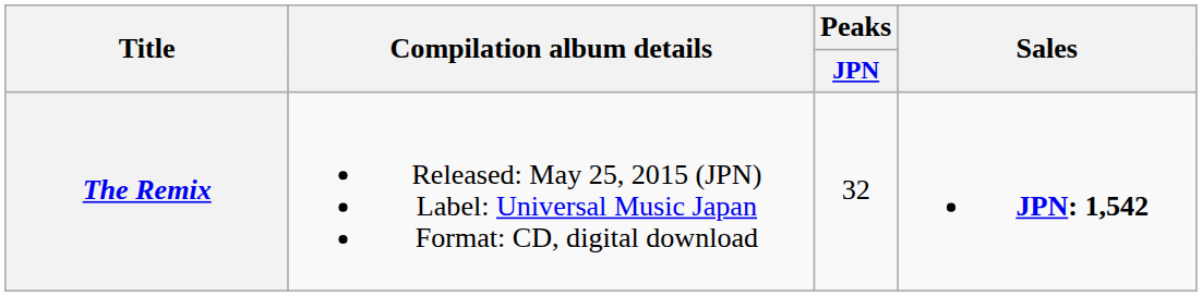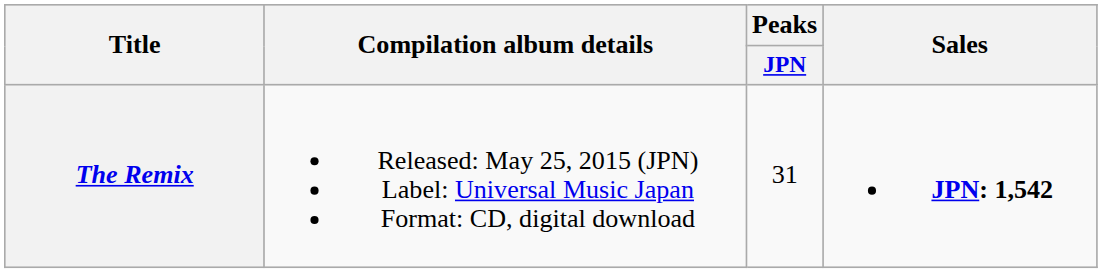 <table class="wikitable plainrowheaders" style="text-align:center;">
 <tr>
 <th scope="col" rowspan="2" style="width:9.5em;">Title</th>
 <th scope="col" rowspan="2" style="width:18em;">Compilation album details</th>
 <th scope="col" colspan="1">Peaks</th>
 <th scope="col" rowspan="2" style="width:10em;">Sales</th>
 </tr>
 <tr>
 <th scope="col" style="width:2.5em;font-size:90%;"><a href='#'>JPN</a><br></th>
 </tr>
 <tr>
 <th scope="row"><em><a href='#'>The Remix</a></em></th>
 <td><br><ul><li>Released: May 25, 2015 <span>(JPN)</span></li><li>Label: <a href='#'>Universal Music Japan</a></li><li>Format: CD, digital download</li></ul></td>
-<td>32</td>
+<td>31</td>
 <td><strong><br><ul><li><a href='#'>JPN</a>: 1,542</li></ul></strong></td>
 </tr>
 </table>
